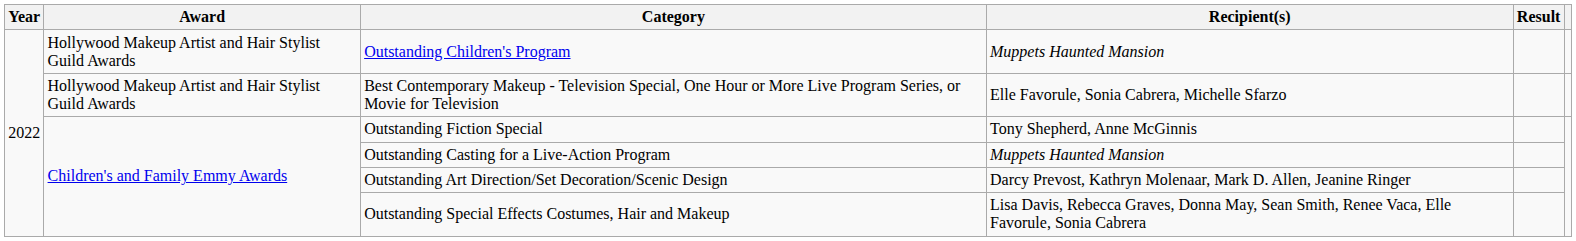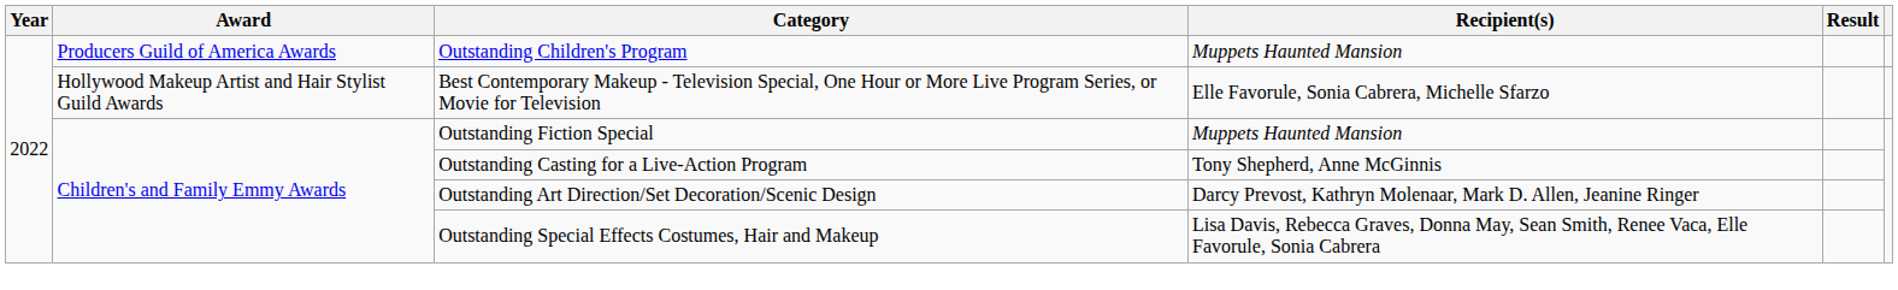 <table class="wikitable">
 <tr>
 <th>Year</th>
 <th>Award</th>
 <th>Category</th>
 <th>Recipient(s)</th>
 <th>Result</th>
 <th></th>
 </tr>
 <tr>
 <td rowspan="6">2022</td>
-<td>Hollywood Makeup Artist and Hair Stylist Guild Awards</td>
+<td><a href='#'>Producers Guild of America Awards</a></td>
 <td><a href='#'>Outstanding Children's Program</a></td>
 <td><em>Muppets Haunted Mansion</em></td>
 <td></td>
 <td style="text-align:center;"></td>
 </tr>
 <tr>
 <td>Hollywood Makeup Artist and Hair Stylist Guild Awards</td>
 <td>Best Contemporary Makeup - Television Special, One Hour or More Live Program Series, or Movie for Television</td>
 <td>Elle Favorule, Sonia Cabrera, Michelle Sfarzo</td>
 <td></td>
 <td style="text-align:center;"></td>
 </tr>
 <tr>
 <td rowspan="4"><a href='#'>Children's and Family Emmy Awards</a></td>
 <td>Outstanding Fiction Special</td>
-<td>Tony Shepherd, Anne McGinnis</td>
+<td><em>Muppets Haunted Mansion</em></td>
 <td></td>
 <td style="text-align:center;" rowspan="4"></td>
 </tr>
 <tr>
 <td>Outstanding Casting for a Live-Action Program</td>
-<td><em>Muppets Haunted Mansion</em></td>
+<td>Tony Shepherd, Anne McGinnis</td>
 <td></td>
 </tr>
 <tr>
 <td>Outstanding Art Direction/Set Decoration/Scenic Design</td>
 <td>Darcy Prevost, Kathryn Molenaar, Mark D. Allen, Jeanine Ringer</td>
 <td></td>
 </tr>
 <tr>
 <td>Outstanding Special Effects Costumes, Hair and Makeup</td>
 <td>Lisa Davis, Rebecca Graves, Donna May, Sean Smith, Renee Vaca, Elle Favorule, Sonia Cabrera</td>
 <td></td>
 </tr>
 </table>
